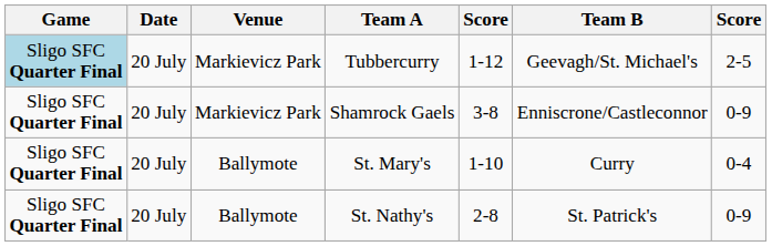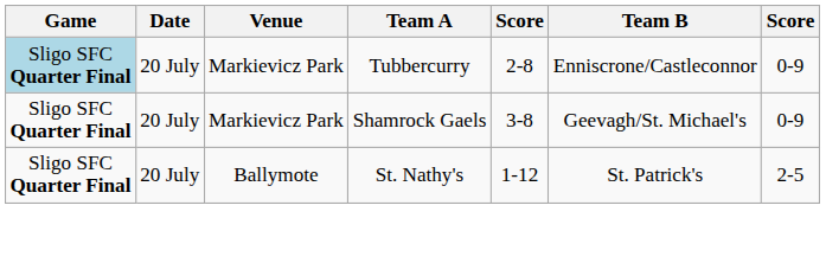 <table class="wikitable">
 <tr>
 <th>Game</th>
 <th>Date</th>
 <th>Venue</th>
 <th>Team A</th>
 <th>Score</th>
 <th>Team B</th>
 <th>Score</th>
 </tr>
 <tr align="center">
 <td style="background: lightblue;">Sligo SFC<br><strong>Quarter Final</strong></td>
 <td>20 July</td>
 <td>Markievicz Park</td>
 <td>Tubbercurry</td>
-<td>1-12</td>
-<td>Geevagh/St. Michael's</td>
-<td>2-5</td>
+<td>2-8</td>
+<td>Enniscrone/Castleconnor</td>
+<td>0-9</td>
 </tr>
 <tr align="center">
 <td>Sligo SFC<br><strong>Quarter Final</strong></td>
 <td>20 July</td>
 <td>Markievicz Park</td>
 <td>Shamrock Gaels</td>
 <td>3-8</td>
-<td>Enniscrone/Castleconnor</td>
+<td>Geevagh/St. Michael's</td>
 <td>0-9</td>
 </tr>
 <tr align="center">
 <td>Sligo SFC<br><strong>Quarter Final</strong></td>
 <td>20 July</td>
 <td>Ballymote</td>
-<td>St. Mary's</td>
-<td>1-10</td>
-<td>Curry</td>
-<td>0-4</td>
-</tr>
-<tr align="center">
-<td>Sligo SFC<br><strong>Quarter Final</strong></td>
-<td>20 July</td>
-<td>Ballymote</td>
 <td>St. Nathy's</td>
-<td>2-8</td>
+<td>1-12</td>
 <td>St. Patrick's</td>
-<td>0-9</td>
+<td>2-5</td>
 </tr>
 </table>
